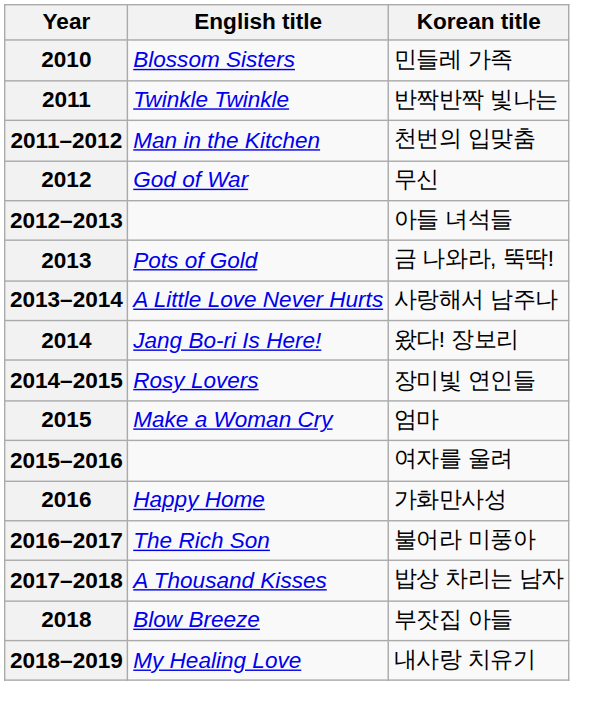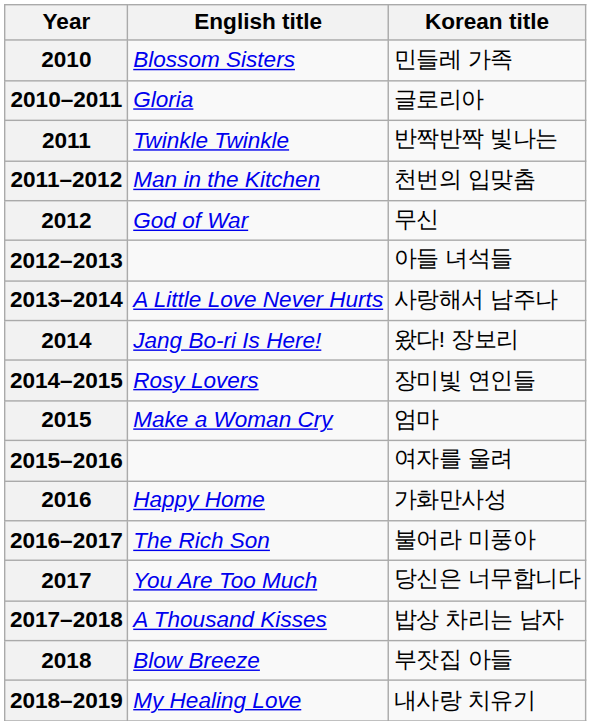 <table class="wikitable sortable plainrowheaders">
 <tr>
 <th scope="col">Year</th>
 <th scope="col">English title</th>
 <th scope="col">Korean title</th>
 </tr>
 <tr>
 <th scope="row">2010</th>
 <td><em><a href='#'>Blossom Sisters</a></em></td>
 <td>민들레 가족</td>
+</tr>
+<tr>
+<th scope="row">2010–2011</th>
+<td><em><a href='#'>Gloria</a></em></td>
+<td>글로리아</td>
 </tr>
 <tr>
 <th scope="row">2011</th>
 <td><em><a href='#'>Twinkle Twinkle</a></em></td>
 <td>반짝반짝 빛나는</td>
 </tr>
 <tr>
 <th scope="row">2011–2012</th>
 <td><em><a href='#'>Man in the Kitchen</a></em></td>
 <td>천번의 입맞춤</td>
 </tr>
 <tr>
 <th scope="row">2012</th>
 <td><em><a href='#'>God of War</a></em></td>
 <td>무신</td>
 </tr>
 <tr>
 <th scope="row">2012–2013</th>
 <td><em></em></td>
 <td>아들 녀석들</td>
-</tr>
-<tr>
-<th scope="row">2013</th>
-<td><em><a href='#'>Pots of Gold</a></em></td>
-<td>금 나와라, 뚝딱!</td>
 </tr>
 <tr>
 <th scope="row">2013–2014</th>
 <td><em><a href='#'>A Little Love Never Hurts</a></em></td>
 <td>사랑해서 남주나</td>
 </tr>
 <tr>
 <th scope="row">2014</th>
 <td><em><a href='#'>Jang Bo-ri Is Here!</a></em></td>
 <td>왔다! 장보리</td>
 </tr>
 <tr>
 <th scope="row">2014–2015</th>
 <td><em><a href='#'>Rosy Lovers</a></em></td>
 <td>장미빛 연인들</td>
 </tr>
 <tr>
 <th scope="row">2015</th>
 <td><em><a href='#'>Make a Woman Cry</a></em></td>
 <td>엄마</td>
 </tr>
 <tr>
 <th scope="row">2015–2016</th>
 <td><em></em></td>
 <td>여자를 울려</td>
 </tr>
 <tr>
 <th scope="row">2016</th>
 <td><em><a href='#'>Happy Home</a></em></td>
 <td>가화만사성</td>
 </tr>
 <tr>
 <th scope="row">2016–2017</th>
 <td><em><a href='#'>The Rich Son</a></em></td>
 <td>불어라 미풍아</td>
 </tr>
 <tr>
+<th scope="row">2017</th>
+<td><em><a href='#'>You Are Too Much</a></em></td>
+<td>당신은 너무합니다</td>
+</tr>
+<tr>
 <th scope="row">2017–2018</th>
 <td><em><a href='#'>A Thousand Kisses</a></em></td>
 <td>밥상 차리는 남자</td>
 </tr>
 <tr>
 <th scope="row">2018</th>
 <td><em><a href='#'>Blow Breeze</a></em></td>
 <td>부잣집 아들</td>
 </tr>
 <tr>
 <th scope="row">2018–2019</th>
 <td><em><a href='#'>My Healing Love</a></em></td>
 <td>내사랑 치유기</td>
 </tr>
 </table>
